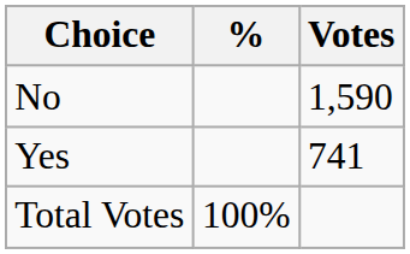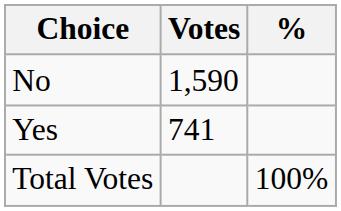 <table class="wikitable">
 <tr>
 <th>Choice</th>
+<th>Votes</th>
 <th>%</th>
-<th>Votes</th>
 </tr>
 <tr>
 <td>No</td>
+<td>1,590</td>
 <td></td>
-<td>1,590</td>
 </tr>
 <tr>
 <td>Yes</td>
+<td>741</td>
 <td></td>
-<td>741</td>
 </tr>
 <tr>
 <td>Total Votes</td>
+<td></td>
 <td>100%</td>
-<td></td>
 </tr>
 </table>
